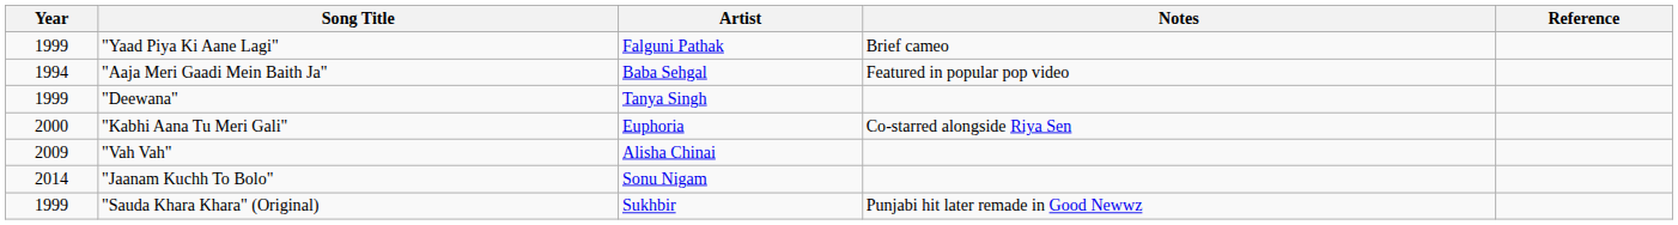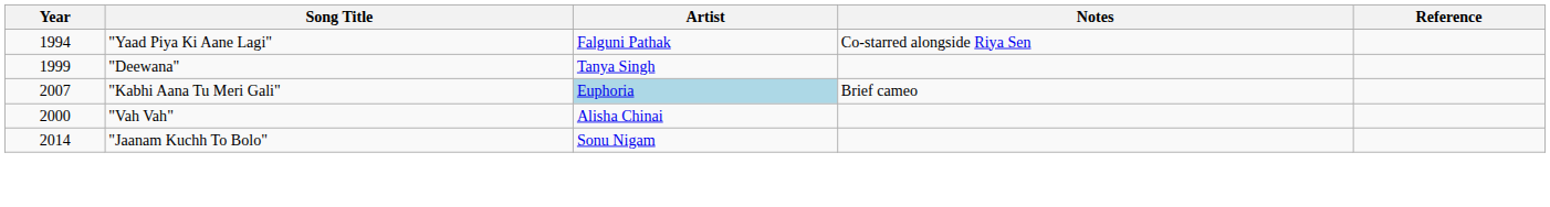 <table class="wikitable sortable" style="width: 100%; border-collapse: collapse; text-align: left;">
 <tr>
 <th style="background-color:#f2f2f2; text-align:center;">Year</th>
 <th style="background-color:#f2f2f2;">Song Title</th>
 <th style="background-color:#f2f2f2;">Artist</th>
 <th style="background-color:#f2f2f2;">Notes</th>
 <th style="background-color:#f2f2f2;">Reference</th>
 </tr>
 <tr>
-<td style="text-align:center;">1999</td>
+<td style="text-align:center;">1994</td>
 <td>"Yaad Piya Ki Aane Lagi"</td>
 <td><a href='#'>Falguni Pathak</a></td>
-<td>Brief cameo</td>
-<td></td>
-</tr>
-<tr>
-<td style="text-align:center;">1994</td>
-<td>"Aaja Meri Gaadi Mein Baith Ja"</td>
-<td><a href='#'>Baba Sehgal</a></td>
-<td>Featured in popular pop video</td>
+<td>Co-starred alongside <a href='#'>Riya Sen</a></td>
 <td></td>
 </tr>
 <tr>
 <td style="text-align:center;">1999</td>
 <td>"Deewana"</td>
 <td><a href='#'>Tanya Singh</a></td>
 <td></td>
 <td></td>
 </tr>
 <tr>
-<td style="text-align:center;">2000</td>
+<td style="text-align:center;">2007</td>
 <td>"Kabhi Aana Tu Meri Gali"</td>
-<td><a href='#'>Euphoria</a></td>
-<td>Co-starred alongside <a href='#'>Riya Sen</a></td>
+<td style="background: lightblue;"><a href='#'>Euphoria</a></td>
+<td>Brief cameo</td>
 <td></td>
 </tr>
 <tr>
-<td style="text-align:center;">2009</td>
+<td style="text-align:center;">2000</td>
 <td>"Vah Vah"</td>
 <td><a href='#'>Alisha Chinai</a></td>
 <td></td>
 <td></td>
 </tr>
 <tr>
 <td style="text-align:center;">2014</td>
 <td>"Jaanam Kuchh To Bolo"</td>
 <td><a href='#'>Sonu Nigam</a></td>
 <td></td>
 <td></td>
 </tr>
-<tr>
-<td style="text-align:center;">1999</td>
-<td>"Sauda Khara Khara" (Original)</td>
-<td><a href='#'>Sukhbir</a></td>
-<td>Punjabi hit later remade in <a href='#'>Good Newwz</a></td>
-<td></td>
-</tr>
 </table>
